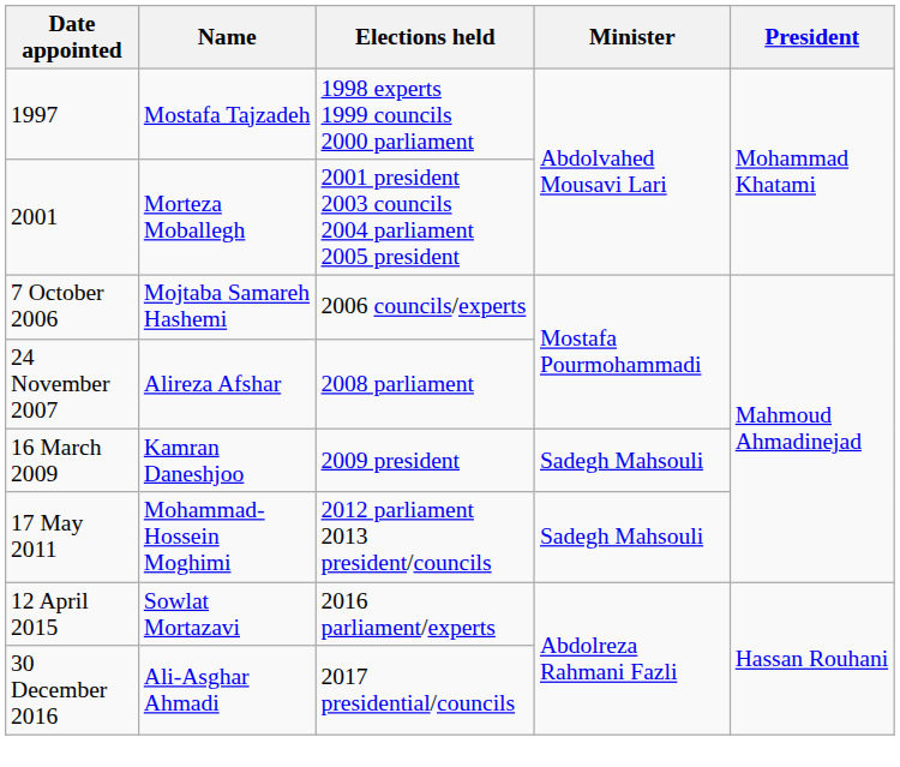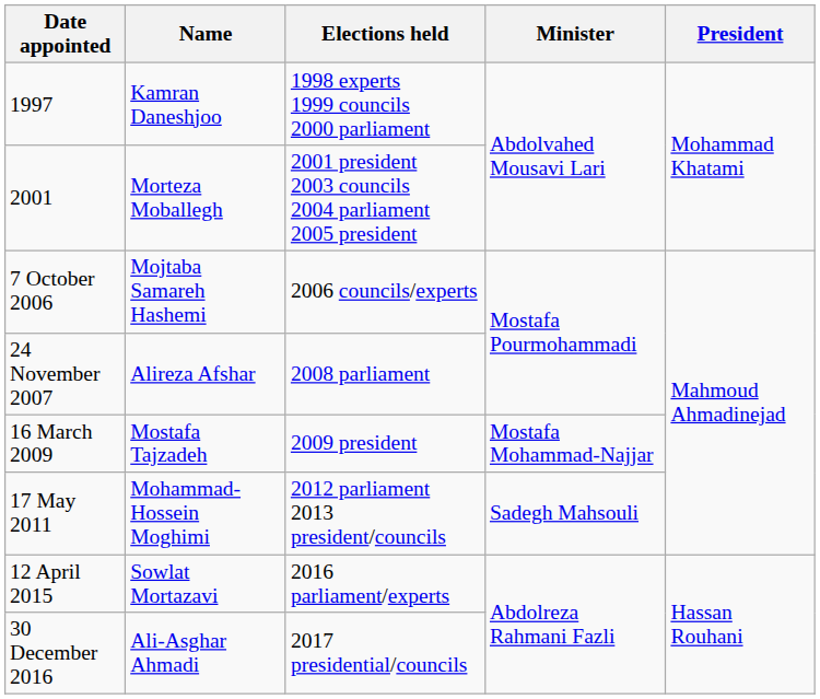 <table class=wikitable>
 <tr>
 <th>Date appointed</th>
 <th>Name</th>
 <th>Elections held</th>
 <th>Minister</th>
 <th><a href='#'>President</a></th>
 </tr>
 <tr>
 <td>1997</td>
-<td><a href='#'>Mostafa Tajzadeh</a></td>
+<td><a href='#'>Kamran Daneshjoo</a></td>
 <td><a href='#'>1998 experts</a><br><a href='#'>1999 councils</a><br><a href='#'>2000 parliament</a></td>
 <td rowspan=2><a href='#'>Abdolvahed Mousavi Lari</a></td>
 <td rowspan=2><a href='#'>Mohammad Khatami</a></td>
 </tr>
 <tr>
 <td>2001</td>
 <td><a href='#'>Morteza Moballegh</a></td>
 <td><a href='#'>2001 president</a><br><a href='#'>2003 councils</a><br><a href='#'>2004 parliament</a><br><a href='#'>2005 president</a></td>
 </tr>
 <tr>
 <td>7 October 2006</td>
 <td><a href='#'>Mojtaba Samareh Hashemi</a></td>
 <td>2006 <a href='#'>councils</a>/<a href='#'>experts</a></td>
 <td rowspan=2><a href='#'>Mostafa Pourmohammadi</a></td>
 <td rowspan=4><a href='#'>Mahmoud Ahmadinejad</a></td>
 </tr>
 <tr>
 <td>24 November 2007</td>
 <td><a href='#'>Alireza Afshar</a></td>
 <td><a href='#'>2008 parliament</a></td>
 </tr>
 <tr>
 <td>16 March 2009</td>
-<td><a href='#'>Kamran Daneshjoo</a></td>
+<td><a href='#'>Mostafa Tajzadeh</a></td>
 <td><a href='#'>2009 president</a></td>
-<td><a href='#'>Sadegh Mahsouli</a></td>
+<td><a href='#'>Mostafa Mohammad-Najjar</a></td>
 </tr>
 <tr>
 <td>17 May 2011</td>
 <td><a href='#'>Mohammad-Hossein Moghimi</a></td>
 <td><a href='#'>2012 parliament</a><br>2013 <a href='#'>president</a>/<a href='#'>councils</a></td>
 <td><a href='#'>Sadegh Mahsouli</a></td>
 </tr>
 <tr>
 <td>12 April 2015</td>
 <td><a href='#'>Sowlat Mortazavi</a></td>
 <td>2016 <a href='#'>parliament</a>/<a href='#'>experts</a></td>
 <td rowspan=2><a href='#'>Abdolreza Rahmani Fazli</a></td>
 <td rowspan=2><a href='#'>Hassan Rouhani</a></td>
 </tr>
 <tr>
 <td>30 December 2016</td>
 <td><a href='#'>Ali-Asghar Ahmadi</a></td>
 <td>2017 <a href='#'>presidential</a>/<a href='#'>councils</a></td>
 </tr>
 </table>
